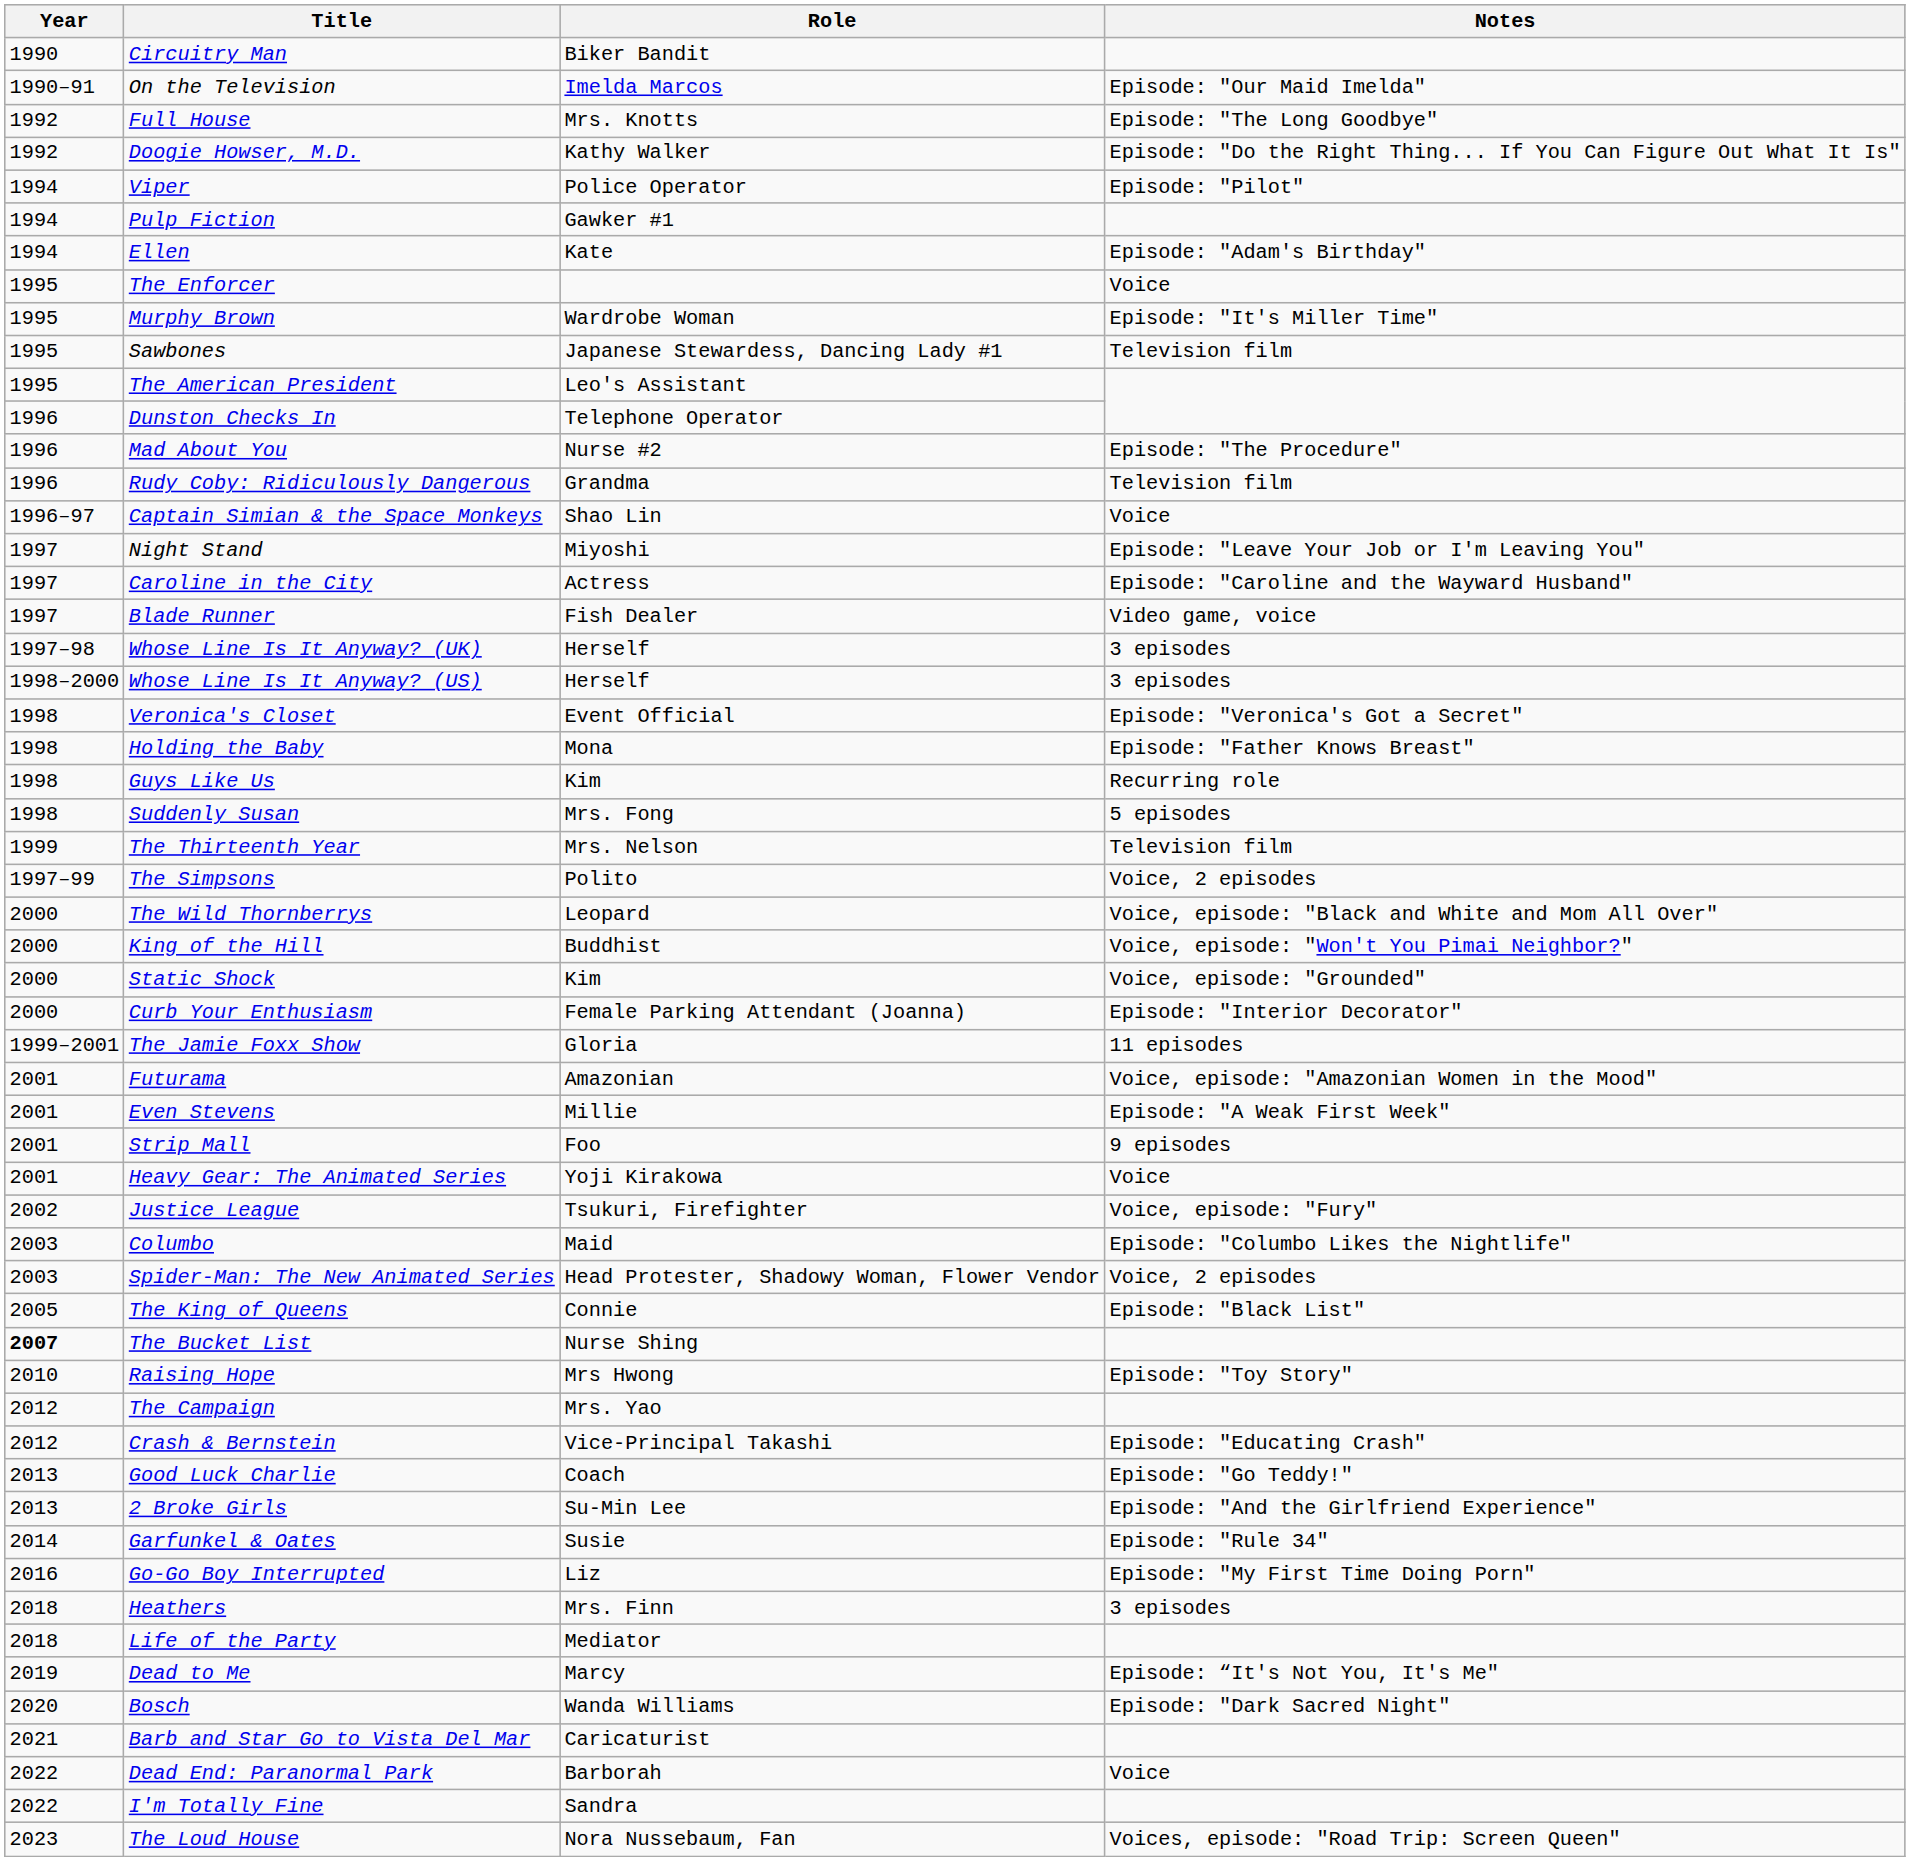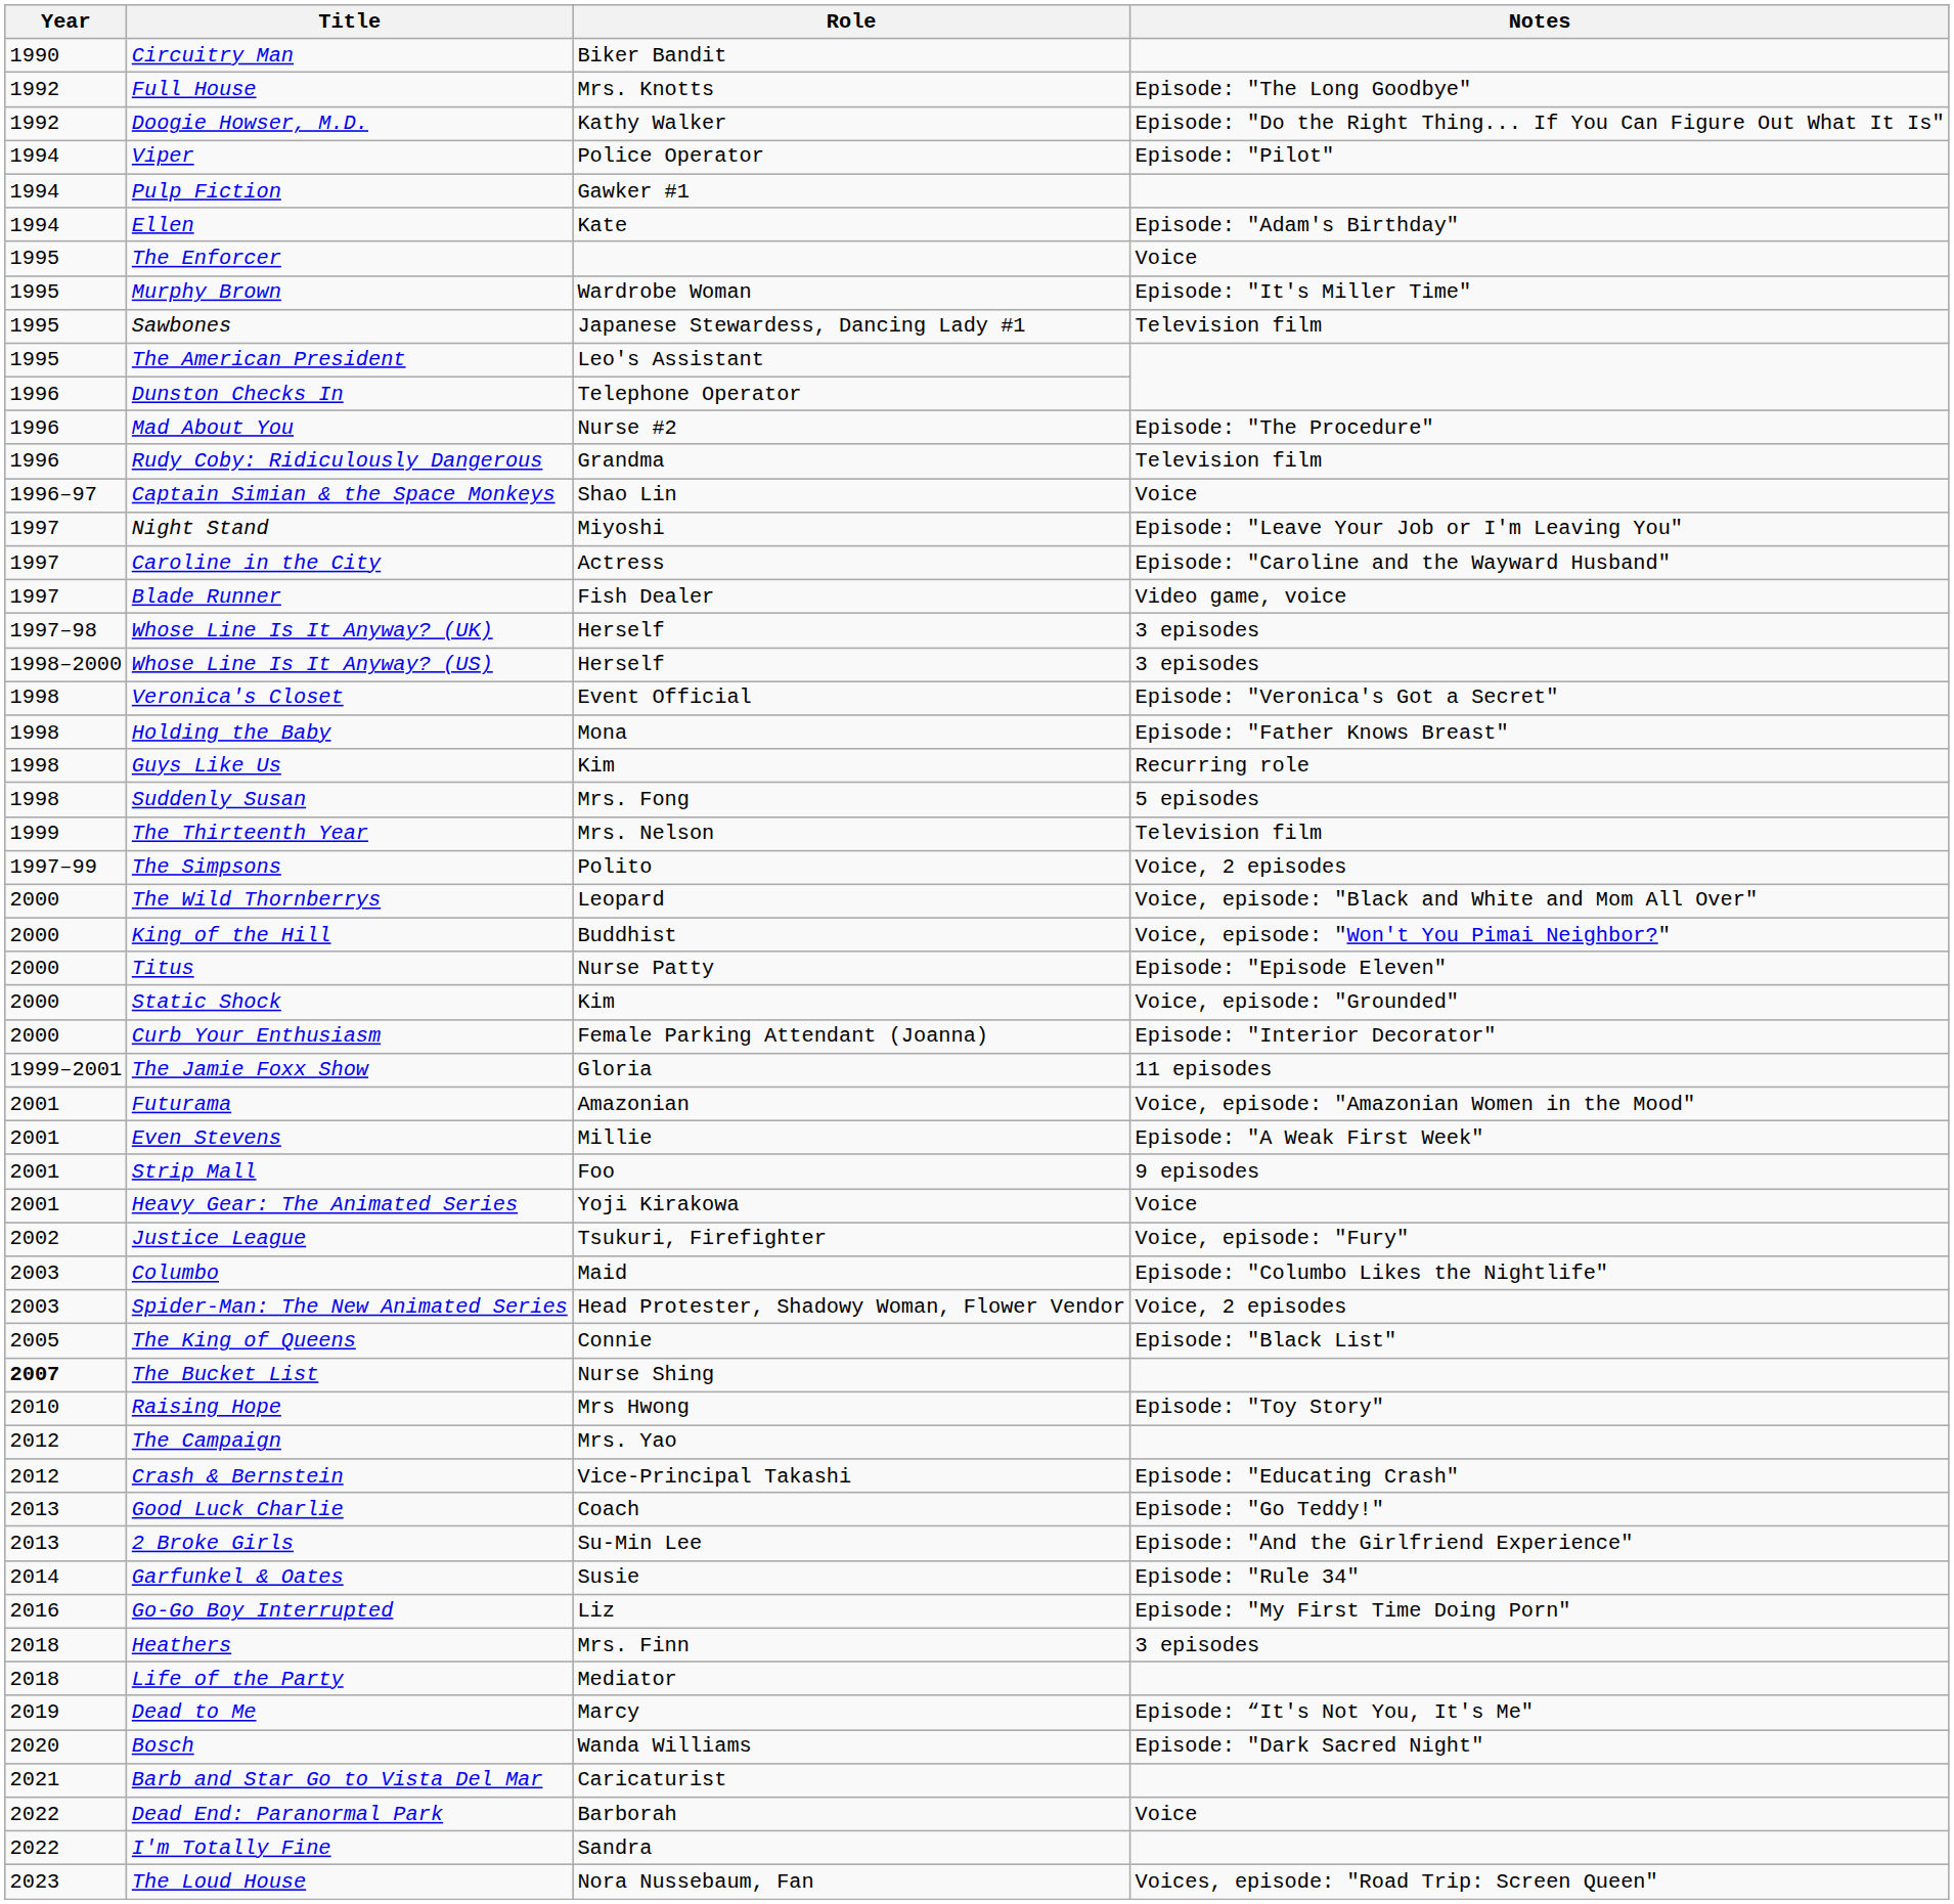 <table class="wikitable">
 <tr>
 <th>Year</th>
 <th>Title</th>
 <th>Role</th>
 <th>Notes</th>
 </tr>
 <tr>
 <td>1990</td>
 <td><em><a href='#'>Circuitry Man</a></em></td>
 <td>Biker Bandit</td>
 <td></td>
-</tr>
-<tr>
-<td>1990–91</td>
-<td><em>On the Television</em></td>
-<td><a href='#'>Imelda Marcos</a></td>
-<td>Episode: "Our Maid Imelda"</td>
 </tr>
 <tr>
 <td>1992</td>
 <td><em><a href='#'>Full House</a></em></td>
 <td>Mrs. Knotts</td>
 <td>Episode: "The Long Goodbye"</td>
 </tr>
 <tr>
 <td>1992</td>
 <td><em><a href='#'>Doogie Howser, M.D.</a></em></td>
 <td>Kathy Walker</td>
 <td>Episode: "Do the Right Thing... If You Can Figure Out What It Is"</td>
 </tr>
 <tr>
 <td>1994</td>
 <td><em><a href='#'>Viper</a></em></td>
 <td>Police Operator</td>
 <td>Episode: "Pilot"</td>
 </tr>
 <tr>
 <td>1994</td>
 <td><em><a href='#'>Pulp Fiction</a></em></td>
 <td>Gawker #1</td>
 </tr>
 <tr>
 <td>1994</td>
 <td><em><a href='#'>Ellen</a></em></td>
 <td>Kate</td>
 <td>Episode: "Adam's Birthday"</td>
 </tr>
 <tr>
 <td>1995</td>
 <td><em><a href='#'>The Enforcer</a></em></td>
 <td></td>
 <td>Voice</td>
 </tr>
 <tr>
 <td>1995</td>
 <td><em><a href='#'>Murphy Brown</a></em></td>
 <td>Wardrobe Woman</td>
 <td>Episode: "It's Miller Time"</td>
 </tr>
 <tr>
 <td>1995</td>
 <td><em>Sawbones</em></td>
 <td>Japanese Stewardess, Dancing Lady #1</td>
 <td>Television film</td>
 </tr>
 <tr>
 <td>1995</td>
 <td><em><a href='#'>The American President</a></em></td>
 <td>Leo's Assistant</td>
 </tr>
 <tr>
 <td>1996</td>
 <td><em><a href='#'>Dunston Checks In</a></em></td>
 <td>Telephone Operator</td>
 </tr>
 <tr>
 <td>1996</td>
 <td><em><a href='#'>Mad About You</a></em></td>
 <td>Nurse #2</td>
 <td>Episode: "The Procedure"</td>
 </tr>
 <tr>
 <td>1996</td>
 <td><em><a href='#'>Rudy Coby: Ridiculously Dangerous</a></em></td>
 <td>Grandma</td>
 <td>Television film</td>
 </tr>
 <tr>
 <td>1996–97</td>
 <td><em><a href='#'>Captain Simian & the Space Monkeys</a></em></td>
 <td>Shao Lin</td>
 <td>Voice</td>
 </tr>
 <tr>
 <td>1997</td>
 <td><em>Night Stand</em></td>
 <td>Miyoshi</td>
 <td>Episode: "Leave Your Job or I'm Leaving You"</td>
 </tr>
 <tr>
 <td>1997</td>
 <td><em><a href='#'>Caroline in the City</a></em></td>
 <td>Actress</td>
 <td>Episode: "Caroline and the Wayward Husband"</td>
 </tr>
 <tr>
 <td>1997</td>
 <td><em><a href='#'>Blade Runner</a></em></td>
 <td>Fish Dealer</td>
 <td>Video game, voice</td>
 </tr>
 <tr>
 <td>1997–98</td>
 <td><em><a href='#'>Whose Line Is It Anyway? (UK)</a></em></td>
 <td>Herself</td>
 <td>3 episodes</td>
 </tr>
 <tr>
 <td>1998–2000</td>
 <td><em><a href='#'>Whose Line Is It Anyway? (US)</a></em></td>
 <td>Herself</td>
 <td>3 episodes</td>
 </tr>
 <tr>
 <td>1998</td>
 <td><em><a href='#'>Veronica's Closet</a></em></td>
 <td>Event Official</td>
 <td>Episode: "Veronica's Got a Secret"</td>
 </tr>
 <tr>
 <td>1998</td>
 <td><em><a href='#'>Holding the Baby</a></em></td>
 <td>Mona</td>
 <td>Episode: "Father Knows Breast"</td>
 </tr>
 <tr>
 <td>1998</td>
 <td><em><a href='#'>Guys Like Us</a></em></td>
 <td>Kim</td>
 <td>Recurring role</td>
 </tr>
 <tr>
 <td>1998</td>
 <td><em><a href='#'>Suddenly Susan</a></em></td>
 <td>Mrs. Fong</td>
 <td>5 episodes</td>
 </tr>
 <tr>
 <td>1999</td>
 <td><em><a href='#'>The Thirteenth Year</a></em></td>
 <td>Mrs. Nelson</td>
 <td>Television film</td>
 </tr>
 <tr>
 <td>1997–99</td>
 <td><em><a href='#'>The Simpsons</a></em></td>
 <td>Polito</td>
 <td>Voice, 2 episodes</td>
 </tr>
 <tr>
 <td>2000</td>
 <td><em><a href='#'>The Wild Thornberrys</a></em></td>
 <td>Leopard</td>
 <td>Voice, episode: "Black and White and Mom All Over"</td>
 </tr>
 <tr>
 <td>2000</td>
 <td><em><a href='#'>King of the Hill</a></em></td>
 <td>Buddhist</td>
 <td>Voice, episode: "<a href='#'>Won't You Pimai Neighbor?</a>"</td>
+</tr>
+<tr>
+<td>2000</td>
+<td><em><a href='#'>Titus</a></em></td>
+<td>Nurse Patty</td>
+<td>Episode: "Episode Eleven"</td>
 </tr>
 <tr>
 <td>2000</td>
 <td><em><a href='#'>Static Shock</a></em></td>
 <td>Kim</td>
 <td>Voice, episode: "Grounded"</td>
 </tr>
 <tr>
 <td>2000</td>
 <td><em><a href='#'>Curb Your Enthusiasm</a></em></td>
 <td>Female Parking Attendant (Joanna)</td>
 <td>Episode: "Interior Decorator"</td>
 </tr>
 <tr>
 <td>1999–2001</td>
 <td><em><a href='#'>The Jamie Foxx Show</a></em></td>
 <td>Gloria</td>
 <td>11 episodes</td>
 </tr>
 <tr>
 <td>2001</td>
 <td><em><a href='#'>Futurama</a></em></td>
 <td>Amazonian</td>
 <td>Voice, episode: "Amazonian Women in the Mood"</td>
 </tr>
 <tr>
 <td>2001</td>
 <td><em><a href='#'>Even Stevens</a></em></td>
 <td>Millie</td>
 <td>Episode: "A Weak First Week"</td>
 </tr>
 <tr>
 <td>2001</td>
 <td><em><a href='#'>Strip Mall</a></em></td>
 <td>Foo</td>
 <td>9 episodes</td>
 </tr>
 <tr>
 <td>2001</td>
 <td><em><a href='#'>Heavy Gear: The Animated Series</a></em></td>
 <td>Yoji Kirakowa</td>
 <td>Voice</td>
 </tr>
 <tr>
 <td>2002</td>
 <td><em><a href='#'>Justice League</a></em></td>
 <td>Tsukuri, Firefighter</td>
 <td>Voice, episode: "Fury"</td>
 </tr>
 <tr>
 <td>2003</td>
 <td><em><a href='#'>Columbo</a></em></td>
 <td>Maid</td>
 <td>Episode: "Columbo Likes the Nightlife"</td>
 </tr>
 <tr>
 <td>2003</td>
 <td><em><a href='#'>Spider-Man: The New Animated Series</a></em></td>
 <td>Head Protester, Shadowy Woman, Flower Vendor</td>
 <td>Voice, 2 episodes</td>
 </tr>
 <tr>
 <td>2005</td>
 <td><em><a href='#'>The King of Queens</a></em></td>
 <td>Connie</td>
 <td>Episode: "Black List"</td>
 </tr>
 <tr>
 <td><strong>2007</strong></td>
 <td><em><a href='#'>The Bucket List</a></em></td>
 <td>Nurse Shing</td>
 </tr>
 <tr>
 <td>2010</td>
 <td><em><a href='#'>Raising Hope</a></em></td>
 <td>Mrs Hwong</td>
 <td>Episode: "Toy Story"</td>
 </tr>
 <tr>
 <td>2012</td>
 <td><em><a href='#'>The Campaign</a></em></td>
 <td>Mrs. Yao</td>
 <td></td>
 </tr>
 <tr>
 <td>2012</td>
 <td><em><a href='#'>Crash & Bernstein</a></em></td>
 <td>Vice-Principal Takashi</td>
 <td>Episode: "Educating Crash"</td>
 </tr>
 <tr>
 <td>2013</td>
 <td><em><a href='#'>Good Luck Charlie</a></em></td>
 <td>Coach</td>
 <td>Episode: "Go Teddy!"</td>
 </tr>
 <tr>
 <td>2013</td>
 <td><em><a href='#'>2 Broke Girls</a></em></td>
 <td>Su-Min Lee</td>
 <td>Episode: "And the Girlfriend Experience"</td>
 </tr>
 <tr>
 <td>2014</td>
 <td><em><a href='#'>Garfunkel & Oates</a></em></td>
 <td>Susie</td>
 <td>Episode: "Rule 34"</td>
 </tr>
 <tr>
 <td>2016</td>
 <td><em><a href='#'>Go-Go Boy Interrupted</a></em></td>
 <td>Liz</td>
 <td>Episode: "My First Time Doing Porn"</td>
 </tr>
 <tr>
 <td>2018</td>
 <td><em><a href='#'>Heathers</a></em></td>
 <td>Mrs. Finn</td>
 <td>3 episodes</td>
 </tr>
 <tr>
 <td>2018</td>
 <td><em><a href='#'>Life of the Party</a></em></td>
 <td>Mediator</td>
 <td></td>
 </tr>
 <tr>
 <td>2019</td>
 <td><em><a href='#'>Dead to Me</a></em></td>
 <td>Marcy</td>
 <td>Episode: “It's Not You, It's Me"</td>
 </tr>
 <tr>
 <td>2020</td>
 <td><em><a href='#'>Bosch</a></em></td>
 <td>Wanda Williams</td>
 <td>Episode: "Dark Sacred Night"</td>
 </tr>
 <tr>
 <td>2021</td>
 <td><em><a href='#'>Barb and Star Go to Vista Del Mar</a></em></td>
 <td>Caricaturist</td>
 </tr>
 <tr>
 <td>2022</td>
 <td><em><a href='#'>Dead End: Paranormal Park</a></em></td>
 <td>Barborah</td>
 <td>Voice</td>
 </tr>
 <tr>
 <td>2022</td>
 <td><em><a href='#'>I'm Totally Fine</a></em></td>
 <td>Sandra</td>
 <td></td>
 </tr>
 <tr>
 <td>2023</td>
 <td><em><a href='#'>The Loud House</a></em></td>
 <td>Nora Nussebaum, Fan</td>
 <td>Voices, episode: "Road Trip: Screen Queen"</td>
 </tr>
 </table>
